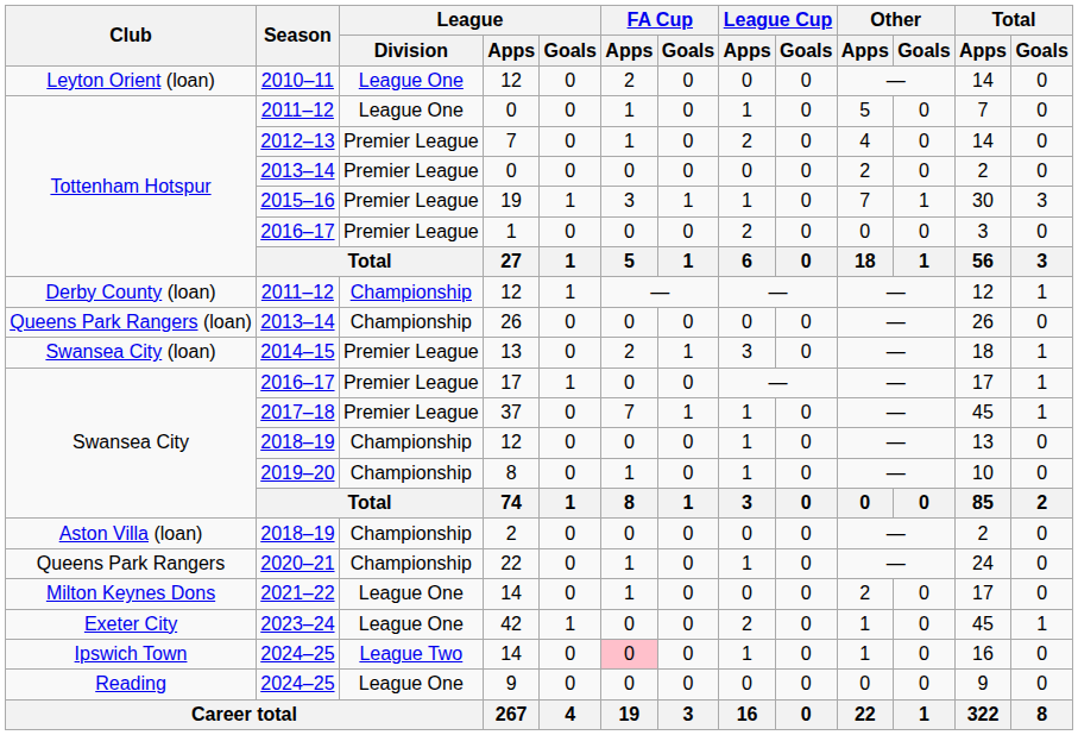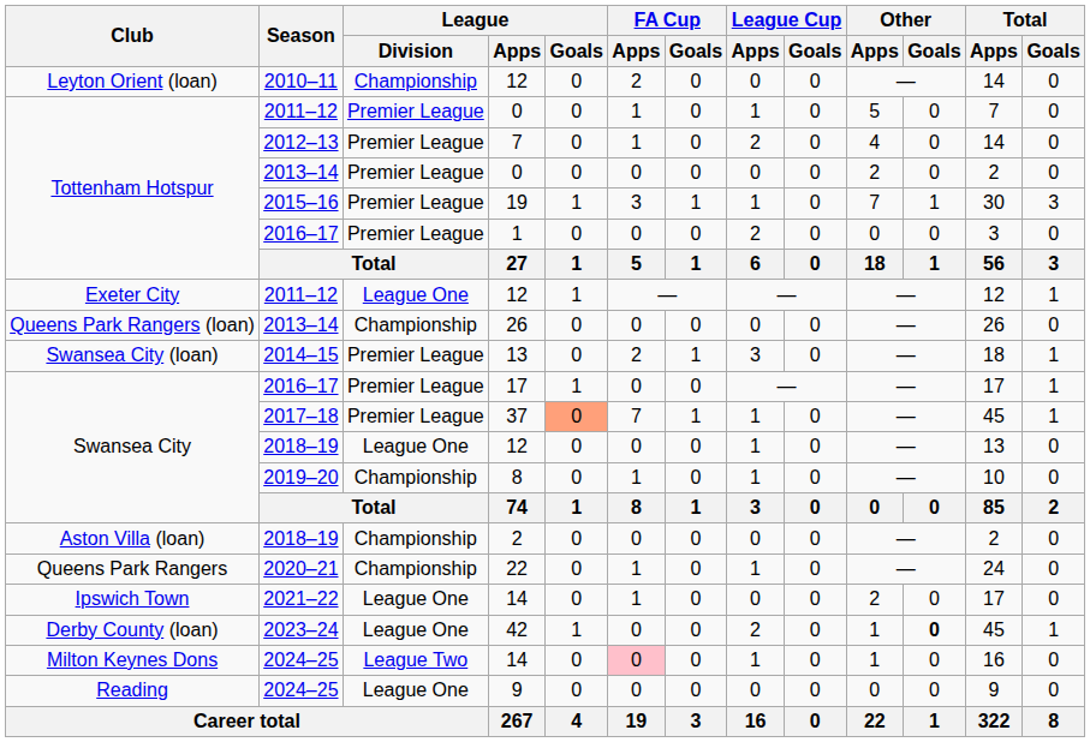 <table class="wikitable" style="text-align: center;">
 <tr>
 <th rowspan=2>Club</th>
 <th rowspan=2>Season</th>
 <th colspan=3>League</th>
 <th colspan=2><a href='#'>FA Cup</a></th>
 <th colspan=2><a href='#'>League Cup</a></th>
 <th colspan=2>Other</th>
 <th colspan=3>Total</th>
 </tr>
 <tr>
 <th>Division</th>
 <th>Apps</th>
 <th>Goals</th>
 <th>Apps</th>
 <th>Goals</th>
 <th>Apps</th>
 <th>Goals</th>
 <th>Apps</th>
 <th>Goals</th>
 <th>Apps</th>
 <th>Goals</th>
 </tr>
 <tr>
 <td><a href='#'>Leyton Orient</a> (loan)</td>
 <td><a href='#'>2010–11</a></td>
-<td><a href='#'>League One</a></td>
+<td><a href='#'>Championship</a></td>
 <td>12</td>
 <td>0</td>
 <td>2</td>
 <td>0</td>
 <td>0</td>
 <td>0</td>
 <td colspan=2>—</td>
 <td>14</td>
 <td>0</td>
 </tr>
 <tr>
 <td rowspan=6><a href='#'>Tottenham Hotspur</a></td>
 <td><a href='#'>2011–12</a></td>
-<td>League One</td>
+<td><a href='#'>Premier League</a></td>
 <td>0</td>
 <td>0</td>
 <td>1</td>
 <td>0</td>
 <td>1</td>
 <td>0</td>
 <td>5</td>
 <td>0</td>
 <td>7</td>
 <td>0</td>
 </tr>
 <tr>
 <td><a href='#'>2012–13</a></td>
 <td>Premier League</td>
 <td>7</td>
 <td>0</td>
 <td>1</td>
 <td>0</td>
 <td>2</td>
 <td>0</td>
 <td>4</td>
 <td>0</td>
 <td>14</td>
 <td>0</td>
 </tr>
 <tr>
 <td><a href='#'>2013–14</a></td>
 <td>Premier League</td>
 <td>0</td>
 <td>0</td>
 <td>0</td>
 <td>0</td>
 <td>0</td>
 <td>0</td>
 <td>2</td>
 <td>0</td>
 <td>2</td>
 <td>0</td>
 </tr>
 <tr>
 <td><a href='#'>2015–16</a></td>
 <td>Premier League</td>
 <td>19</td>
 <td>1</td>
 <td>3</td>
 <td>1</td>
 <td>1</td>
 <td>0</td>
 <td>7</td>
 <td>1</td>
 <td>30</td>
 <td>3</td>
 </tr>
 <tr>
 <td><a href='#'>2016–17</a></td>
 <td>Premier League</td>
 <td>1</td>
 <td>0</td>
 <td>0</td>
 <td>0</td>
 <td>2</td>
 <td>0</td>
 <td>0</td>
 <td>0</td>
 <td>3</td>
 <td>0</td>
 </tr>
 <tr>
 <th colspan=2>Total</th>
 <th>27</th>
 <th>1</th>
 <th>5</th>
 <th>1</th>
 <th>6</th>
 <th>0</th>
 <th>18</th>
 <th>1</th>
 <th>56</th>
 <th>3</th>
 </tr>
 <tr>
-<td><a href='#'>Derby County</a> (loan)</td>
+<td><a href='#'>Exeter City</a></td>
 <td><a href='#'>2011–12</a></td>
-<td><a href='#'>Championship</a></td>
+<td><a href='#'>League One</a></td>
 <td>12</td>
 <td>1</td>
 <td colspan=2>—</td>
 <td colspan=2>—</td>
 <td colspan=2>—</td>
 <td>12</td>
 <td>1</td>
 </tr>
 <tr>
 <td><a href='#'>Queens Park Rangers</a> (loan)</td>
 <td><a href='#'>2013–14</a></td>
 <td>Championship</td>
 <td>26</td>
 <td>0</td>
 <td>0</td>
 <td>0</td>
 <td>0</td>
 <td>0</td>
 <td colspan=2>—</td>
 <td>26</td>
 <td>0</td>
 </tr>
 <tr>
 <td><a href='#'>Swansea City</a> (loan)</td>
 <td><a href='#'>2014–15</a></td>
 <td>Premier League</td>
 <td>13</td>
 <td>0</td>
 <td>2</td>
 <td>1</td>
 <td>3</td>
 <td>0</td>
 <td colspan=2>—</td>
 <td>18</td>
 <td>1</td>
 </tr>
 <tr>
 <td rowspan="5">Swansea City</td>
 <td><a href='#'>2016–17</a></td>
 <td>Premier League</td>
 <td>17</td>
 <td>1</td>
 <td>0</td>
 <td>0</td>
 <td colspan=2>—</td>
 <td colspan=2>—</td>
 <td>17</td>
 <td>1</td>
 </tr>
 <tr>
 <td><a href='#'>2017–18</a></td>
 <td>Premier League</td>
 <td>37</td>
-<td>0</td>
+<td style="background: lightsalmon;">0</td>
 <td>7</td>
 <td>1</td>
 <td>1</td>
 <td>0</td>
 <td colspan=2>—</td>
 <td>45</td>
 <td>1</td>
 </tr>
 <tr>
 <td><a href='#'>2018–19</a></td>
-<td>Championship</td>
+<td>League One</td>
 <td>12</td>
 <td>0</td>
 <td>0</td>
 <td>0</td>
 <td>1</td>
 <td>0</td>
 <td colspan="2">—</td>
 <td>13</td>
 <td>0</td>
 </tr>
 <tr>
 <td><a href='#'>2019–20</a></td>
 <td>Championship</td>
 <td>8</td>
 <td>0</td>
 <td>1</td>
 <td>0</td>
 <td>1</td>
 <td>0</td>
 <td colspan="2">—</td>
 <td>10</td>
 <td>0</td>
 </tr>
 <tr>
 <th colspan="2">Total</th>
 <th>74</th>
 <th>1</th>
 <th>8</th>
 <th>1</th>
 <th>3</th>
 <th>0</th>
 <th>0</th>
 <th>0</th>
 <th>85</th>
 <th>2</th>
 </tr>
 <tr>
 <td><a href='#'>Aston Villa</a> (loan)</td>
 <td><a href='#'>2018–19</a></td>
 <td>Championship</td>
 <td>2</td>
 <td>0</td>
 <td>0</td>
 <td>0</td>
 <td>0</td>
 <td>0</td>
 <td colspan="2">—</td>
 <td>2</td>
 <td>0</td>
 </tr>
 <tr>
 <td>Queens Park Rangers</td>
 <td><a href='#'>2020–21</a></td>
 <td>Championship</td>
 <td>22</td>
 <td>0</td>
 <td>1</td>
 <td>0</td>
 <td>1</td>
 <td>0</td>
 <td colspan="2">—</td>
 <td>24</td>
 <td>0</td>
 </tr>
 <tr>
-<td><a href='#'>Milton Keynes Dons</a></td>
+<td><a href='#'>Ipswich Town</a></td>
 <td><a href='#'>2021–22</a></td>
 <td>League One</td>
 <td>14</td>
 <td>0</td>
 <td>1</td>
 <td>0</td>
 <td>0</td>
 <td>0</td>
 <td>2</td>
 <td>0</td>
 <td>17</td>
 <td>0</td>
 </tr>
 <tr>
-<td><a href='#'>Exeter City</a></td>
+<td><a href='#'>Derby County</a> (loan)</td>
 <td><a href='#'>2023–24</a></td>
 <td>League One</td>
 <td>42</td>
 <td>1</td>
 <td>0</td>
 <td>0</td>
 <td>2</td>
 <td>0</td>
 <td>1</td>
-<td>0</td>
+<td><strong>0</strong></td>
 <td>45</td>
 <td>1</td>
 </tr>
 <tr>
-<td><a href='#'>Ipswich Town</a></td>
+<td><a href='#'>Milton Keynes Dons</a></td>
 <td><a href='#'>2024–25</a></td>
 <td><a href='#'>League Two</a></td>
 <td>14</td>
 <td>0</td>
 <td style="background: pink;">0</td>
 <td>0</td>
 <td>1</td>
 <td>0</td>
 <td>1</td>
 <td>0</td>
 <td>16</td>
 <td>0</td>
 </tr>
 <tr>
 <td><a href='#'>Reading</a></td>
 <td><a href='#'>2024–25</a></td>
 <td>League One</td>
 <td>9</td>
 <td>0</td>
 <td>0</td>
 <td>0</td>
 <td>0</td>
 <td>0</td>
 <td>0</td>
 <td>0</td>
 <td>9</td>
 <td>0</td>
 </tr>
 <tr>
 <th colspan="3">Career total</th>
 <th>267</th>
 <th>4</th>
 <th>19</th>
 <th>3</th>
 <th>16</th>
 <th>0</th>
 <th>22</th>
 <th>1</th>
 <th>322</th>
 <th>8</th>
 </tr>
 </table>
